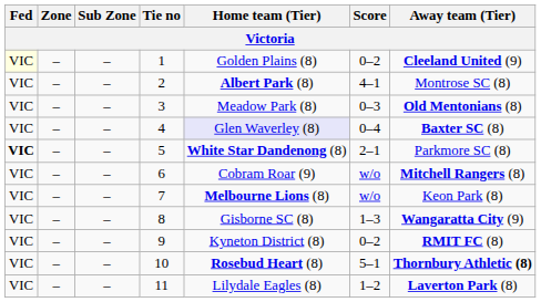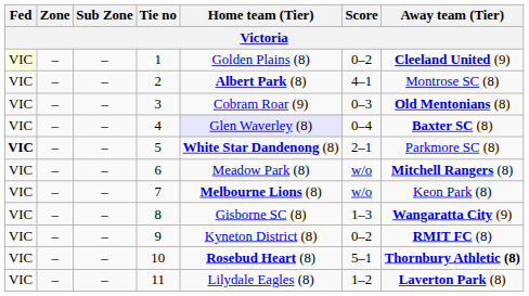 <table class="wikitable" style="text-align:center">
 <tr>
 <th>Fed</th>
 <th>Zone</th>
 <th>Sub Zone</th>
 <th>Tie no</th>
 <th>Home team (Tier)</th>
 <th>Score</th>
 <th>Away team (Tier)</th>
 </tr>
 <tr>
 <th colspan=7><a href='#'>Victoria</a></th>
 </tr>
 <tr>
 <td style="background: lightyellow;">VIC</td>
 <td>–</td>
 <td>–</td>
 <td>1</td>
 <td><a href='#'>Golden Plains</a> (8)</td>
 <td>0–2</td>
 <td><strong><a href='#'>Cleeland United</a></strong> (9)</td>
 </tr>
 <tr>
 <td>VIC</td>
 <td>–</td>
 <td>–</td>
 <td>2</td>
 <td><strong><a href='#'>Albert Park</a></strong> (8)</td>
 <td>4–1</td>
 <td><a href='#'>Montrose SC</a> (8)</td>
 </tr>
 <tr>
 <td>VIC</td>
 <td>–</td>
 <td>–</td>
 <td>3</td>
-<td><a href='#'>Meadow Park</a> (8)</td>
+<td><a href='#'>Cobram Roar</a> (9)</td>
 <td>0–3</td>
 <td><strong><a href='#'>Old Mentonians</a></strong> (8)</td>
 </tr>
 <tr>
 <td>VIC</td>
 <td>–</td>
 <td>–</td>
 <td>4</td>
 <td style="background: lavender;"><a href='#'>Glen Waverley</a> (8)</td>
 <td>0–4</td>
 <td><strong><a href='#'>Baxter SC</a></strong> (8)</td>
 </tr>
 <tr>
 <td><strong>VIC</strong></td>
 <td>–</td>
 <td>–</td>
 <td>5</td>
 <td><strong><a href='#'>White Star Dandenong</a></strong> (8)</td>
 <td>2–1</td>
 <td><a href='#'>Parkmore SC</a> (8)</td>
 </tr>
 <tr>
 <td>VIC</td>
 <td>–</td>
 <td>–</td>
 <td>6</td>
-<td><a href='#'>Cobram Roar</a> (9)</td>
+<td><a href='#'>Meadow Park</a> (8)</td>
 <td><a href='#'>w/o</a></td>
 <td><strong><a href='#'>Mitchell Rangers</a></strong> (8)</td>
 </tr>
 <tr>
 <td>VIC</td>
 <td>–</td>
 <td>–</td>
 <td>7</td>
 <td><strong><a href='#'>Melbourne Lions</a></strong> (8)</td>
 <td><a href='#'>w/o</a></td>
 <td><a href='#'>Keon Park</a> (8)</td>
 </tr>
 <tr>
 <td>VIC</td>
 <td>–</td>
 <td>–</td>
 <td>8</td>
 <td><a href='#'>Gisborne SC</a> (8)</td>
 <td>1–3</td>
 <td><strong><a href='#'>Wangaratta City</a></strong> (9)</td>
 </tr>
 <tr>
 <td>VIC</td>
 <td>–</td>
 <td>–</td>
 <td>9</td>
 <td><a href='#'>Kyneton District</a> (8)</td>
 <td>0–2</td>
 <td><strong><a href='#'>RMIT FC</a></strong> (8)</td>
 </tr>
 <tr>
 <td>VIC</td>
 <td>–</td>
 <td>–</td>
 <td>10</td>
 <td><strong><a href='#'>Rosebud Heart</a></strong> (8)</td>
 <td>5–1</td>
 <td><strong><a href='#'>Thornbury Athletic</a> (8)</strong></td>
 </tr>
 <tr>
 <td>VIC</td>
 <td>–</td>
 <td>–</td>
 <td>11</td>
 <td><a href='#'>Lilydale Eagles</a> (8)</td>
 <td>1–2</td>
 <td><strong><a href='#'>Laverton Park</a></strong> (8)</td>
 </tr>
 </table>
